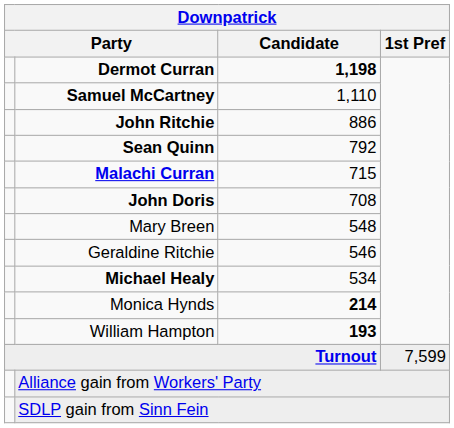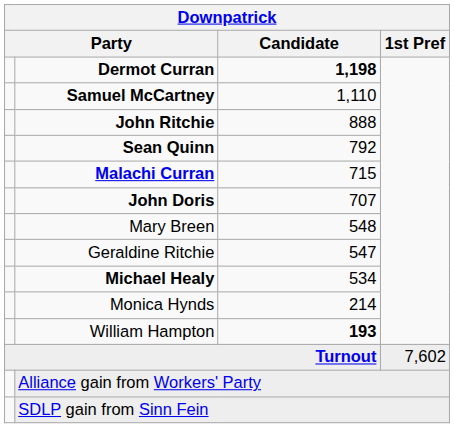 <table class="wikitable">
 <tr>
 <th colspan="4" align="center"><a href='#'>Downpatrick</a></th>
 </tr>
 <tr>
 <th colspan="2" align="center" width=200>Party</th>
 <th width=150>Candidate</th>
 <th width=60>1st Pref</th>
 </tr>
 <tr>
 <td></td>
 <td align="right"><strong>Dermot Curran</strong></td>
 <td align="right"><strong>1,198</strong></td>
 </tr>
 <tr>
 <td></td>
 <td align="right"><strong>Samuel McCartney</strong></td>
 <td align="right">1,110</td>
 </tr>
 <tr>
 <td></td>
 <td align="right"><strong>John Ritchie</strong></td>
-<td align="right">886</td>
+<td align="right">888</td>
 </tr>
 <tr>
 <td></td>
 <td align="right"><strong>Sean Quinn</strong></td>
 <td align="right">792</td>
 </tr>
 <tr>
 <td></td>
 <td align="right"><strong><a href='#'>Malachi Curran</a></strong></td>
 <td align="right">715</td>
 </tr>
 <tr>
 <td></td>
 <td align="right"><strong>John Doris</strong></td>
-<td align="right">708</td>
+<td align="right">707</td>
 </tr>
 <tr>
 <td></td>
 <td align="right">Mary Breen</td>
 <td align="right">548</td>
 </tr>
 <tr>
 <td></td>
 <td align="right">Geraldine Ritchie</td>
-<td align="right">546</td>
+<td align="right">547</td>
 </tr>
 <tr>
 <td></td>
 <td align="right"><strong>Michael Healy</strong></td>
 <td align="right">534</td>
 </tr>
 <tr>
 <td></td>
 <td align="right">Monica Hynds</td>
-<td align="right"><strong>214</strong></td>
+<td align="right">214</td>
 </tr>
 <tr>
 <td></td>
 <td align="right">William Hampton</td>
 <td align="right"><strong>193</strong></td>
 </tr>
 <tr bgcolor="EEEEEE">
 <td colspan=3 align="right"><strong><a href='#'>Turnout</a></strong></td>
-<td align="right">7,599</td>
+<td align="right">7,602</td>
 </tr>
 <tr>
 <td bgcolor=></td>
 <td colspan=3 bgcolor="EEEEEE"><a href='#'>Alliance</a> gain from <a href='#'>Workers' Party</a></td>
 </tr>
 <tr>
 <td bgcolor=></td>
 <td colspan=3 bgcolor="EEEEEE"><a href='#'>SDLP</a> gain from <a href='#'>Sinn Fein</a></td>
 </tr>
 </table>
